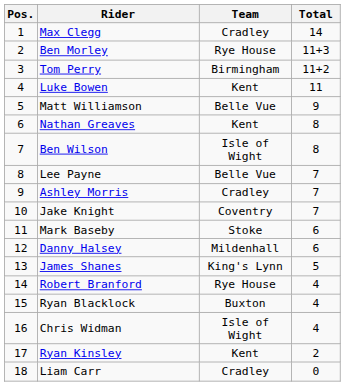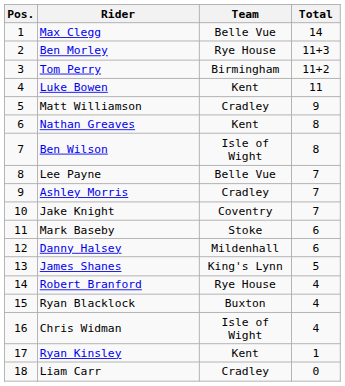 <table class=wikitable>
 <tr>
 <th width=25px>Pos.</th>
 <th width=180px>Rider</th>
 <th width=100px>Team</th>
 <th width=50px>Total</th>
 </tr>
 <tr align=center >
 <td>1</td>
 <td align=left><a href='#'>Max Clegg</a></td>
-<td>Cradley</td>
+<td>Belle Vue</td>
 <td>14</td>
 </tr>
 <tr align=center>
 <td>2</td>
 <td align=left><a href='#'>Ben Morley</a></td>
 <td>Rye House</td>
 <td>11+3</td>
 </tr>
 <tr align=center>
 <td>3</td>
 <td align=left><a href='#'>Tom Perry</a></td>
 <td>Birmingham</td>
 <td>11+2</td>
 </tr>
 <tr align=center>
 <td>4</td>
 <td align=left><a href='#'>Luke Bowen</a></td>
 <td>Kent</td>
 <td>11</td>
 </tr>
 <tr align=center>
 <td>5</td>
 <td align=left>Matt Williamson</td>
-<td>Belle Vue</td>
+<td>Cradley</td>
 <td>9</td>
 </tr>
 <tr align=center>
 <td>6</td>
 <td align=left><a href='#'>Nathan Greaves</a></td>
 <td>Kent</td>
 <td>8</td>
 </tr>
 <tr align=center>
 <td>7</td>
 <td align=left><a href='#'>Ben Wilson</a></td>
 <td>Isle of Wight</td>
 <td>8</td>
 </tr>
 <tr align=center>
 <td>8</td>
 <td align=left>Lee Payne</td>
 <td>Belle Vue</td>
 <td>7</td>
 </tr>
 <tr align=center>
 <td>9</td>
 <td align=left><a href='#'>Ashley Morris</a></td>
 <td>Cradley</td>
 <td>7</td>
 </tr>
 <tr align=center>
 <td>10</td>
 <td align=left>Jake Knight</td>
 <td>Coventry</td>
 <td>7</td>
 </tr>
 <tr align=center>
 <td>11</td>
 <td align=left>Mark Baseby</td>
 <td>Stoke</td>
 <td>6</td>
 </tr>
 <tr align=center>
 <td>12</td>
 <td align=left><a href='#'>Danny Halsey</a></td>
 <td>Mildenhall</td>
 <td>6</td>
 </tr>
 <tr align=center>
 <td>13</td>
 <td align=left><a href='#'>James Shanes</a></td>
 <td>King's Lynn</td>
 <td>5</td>
 </tr>
 <tr align=center>
 <td>14</td>
 <td align=left><a href='#'>Robert Branford</a></td>
 <td>Rye House</td>
 <td>4</td>
 </tr>
 <tr align=center>
 <td>15</td>
 <td align=left>Ryan Blacklock</td>
 <td>Buxton</td>
 <td>4</td>
 </tr>
 <tr align=center>
 <td>16</td>
 <td align=left>Chris Widman</td>
 <td>Isle of Wight</td>
 <td>4</td>
 </tr>
 <tr align=center>
 <td>17</td>
 <td align=left><a href='#'>Ryan Kinsley</a></td>
 <td>Kent</td>
-<td>2</td>
+<td>1</td>
 </tr>
 <tr align=center>
 <td>18</td>
 <td align=left>Liam Carr</td>
 <td>Cradley</td>
 <td>0</td>
 </tr>
 </table>
